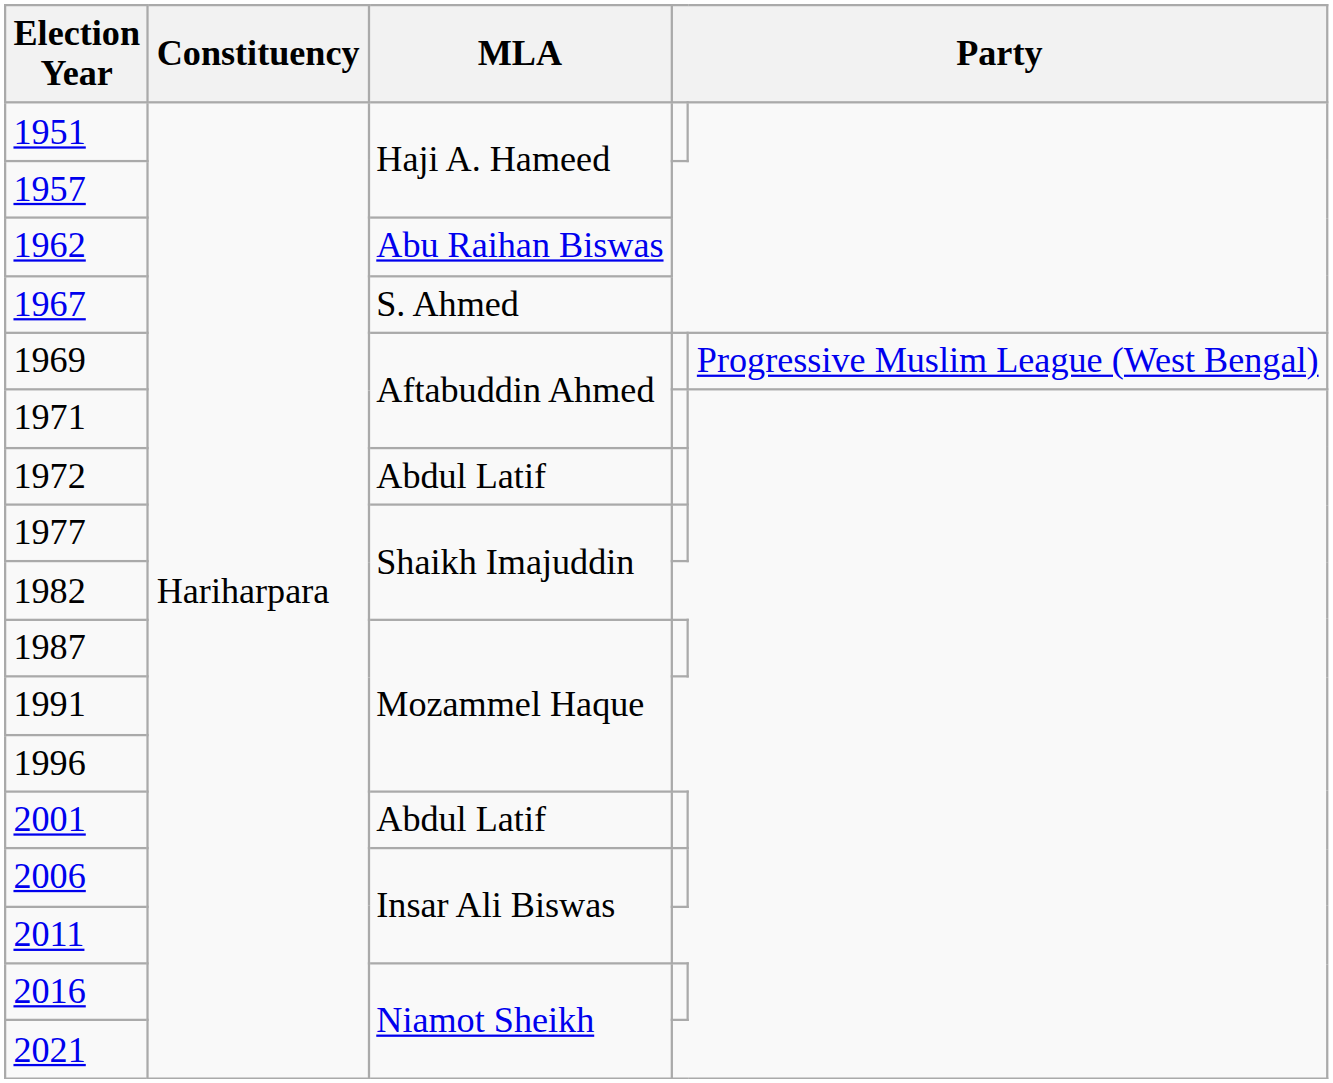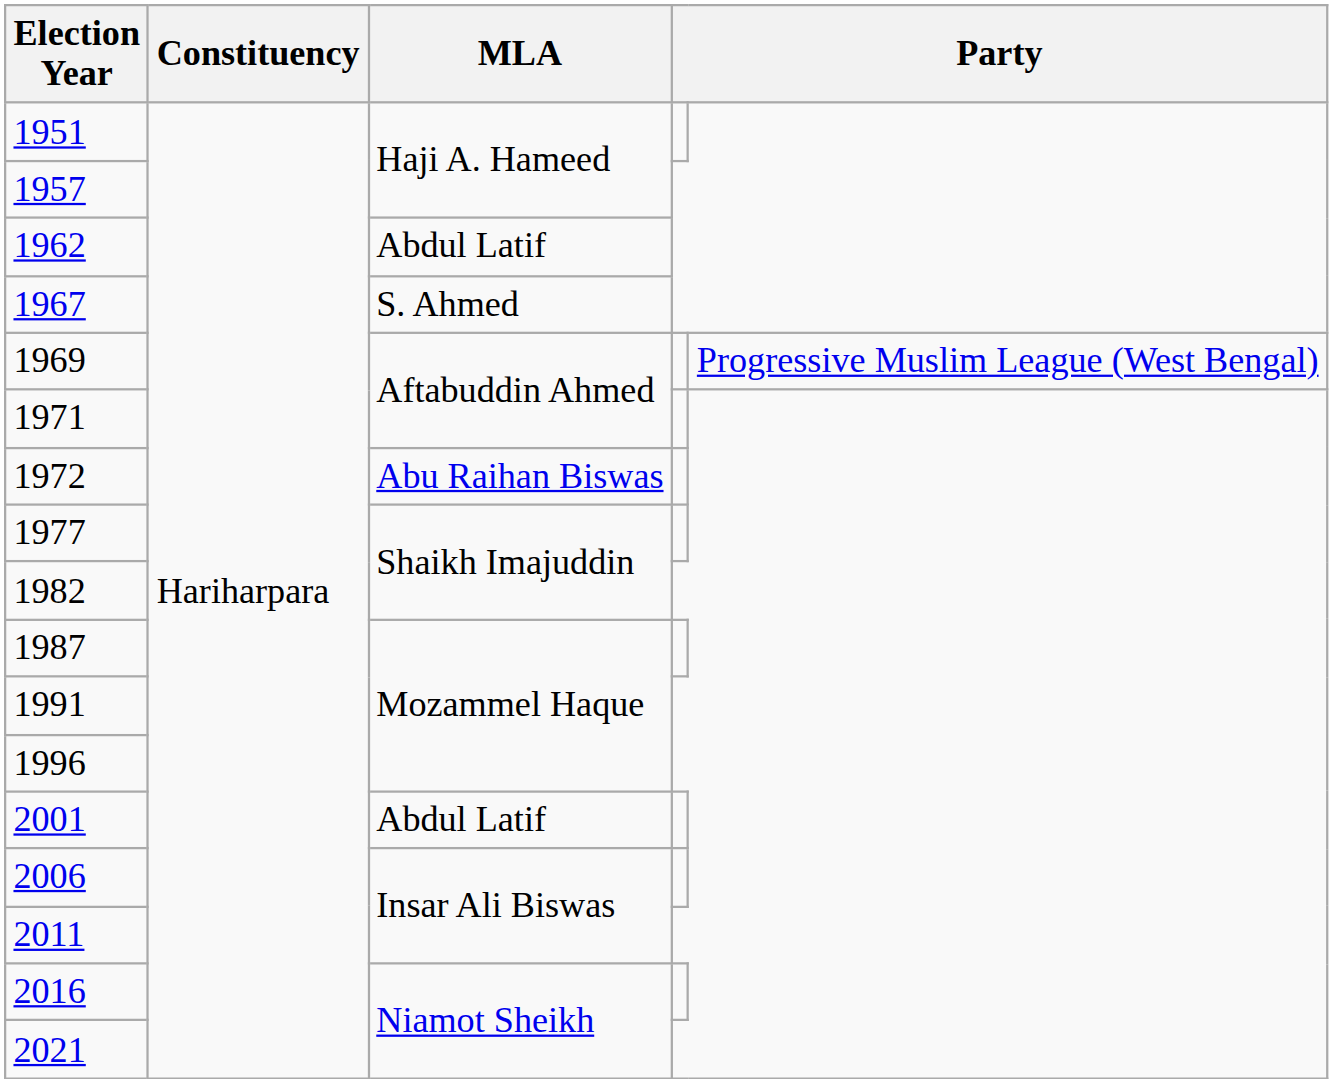 <table class="wikitable sortable"ìÍĦĤĠčw>
 <tr>
 <th>Election<br> Year</th>
 <th>Constituency</th>
 <th>MLA</th>
 <th colspan=2>Party</th>
 </tr>
 <tr>
 <td><a href='#'>1951</a></td>
 <td rowspan=17>Hariharpara</td>
 <td rowspan=2>Haji A. Hameed</td>
 <td></td>
 </tr>
 <tr>
 <td><a href='#'>1957</a></td>
 </tr>
 <tr>
 <td><a href='#'>1962</a></td>
-<td><a href='#'>Abu Raihan Biswas</a></td>
+<td>Abdul Latif</td>
 </tr>
 <tr>
 <td><a href='#'>1967</a></td>
 <td>S. Ahmed</td>
 </tr>
 <tr>
 <td>1969</td>
 <td rowspan=2>Aftabuddin Ahmed</td>
 <td></td>
 <td><a href='#'>Progressive Muslim League (West Bengal)</a></td>
 </tr>
 <tr>
 <td>1971</td>
 <td></td>
 </tr>
 <tr>
 <td>1972</td>
-<td>Abdul Latif</td>
+<td><a href='#'>Abu Raihan Biswas</a></td>
 <td></td>
 </tr>
 <tr>
 <td>1977</td>
 <td rowspan=2>Shaikh Imajuddin</td>
 <td></td>
 </tr>
 <tr>
 <td>1982</td>
 </tr>
 <tr>
 <td>1987</td>
 <td rowspan=3>Mozammel Haque</td>
 <td></td>
 </tr>
 <tr>
 <td>1991</td>
 </tr>
 <tr>
 <td>1996</td>
 </tr>
 <tr>
 <td><a href='#'>2001</a></td>
 <td>Abdul Latif</td>
 <td></td>
 </tr>
 <tr>
 <td><a href='#'>2006</a></td>
 <td rowspan=2>Insar Ali Biswas</td>
 <td></td>
 </tr>
 <tr>
 <td><a href='#'>2011</a></td>
 </tr>
 <tr>
 <td><a href='#'>2016</a></td>
 <td rowspan=2><a href='#'>Niamot Sheikh</a></td>
 <td></td>
 </tr>
 <tr>
 <td><a href='#'>2021</a></td>
 </tr>
 </table>
